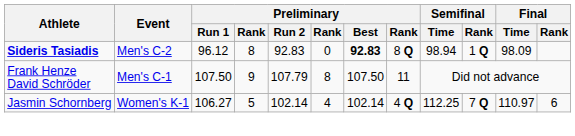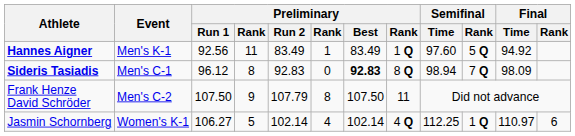 <table class="wikitable" style="font-size:90%">
 <tr>
 <th rowspan="2">Athlete</th>
 <th rowspan="2">Event</th>
 <th colspan="6">Preliminary</th>
 <th colspan="2">Semifinal</th>
 <th colspan="2">Final</th>
 </tr>
 <tr style="font-size:95%">
 <th>Run 1</th>
 <th>Rank</th>
 <th>Run 2</th>
 <th>Rank</th>
 <th>Best</th>
 <th>Rank</th>
 <th>Time</th>
 <th>Rank</th>
 <th>Time</th>
 <th>Rank</th>
 </tr>
 <tr align=center>
+<td align=left><strong><a href='#'>Hannes Aigner</a></strong></td>
+<td align=left><a href='#'>Men's K-1</a></td>
+<td>92.56</td>
+<td>11</td>
+<td>83.49</td>
+<td>1</td>
+<td>83.49</td>
+<td>1 <strong>Q</strong></td>
+<td>97.60</td>
+<td>5 <strong>Q</strong></td>
+<td>94.92</td>
+<td></td>
+</tr>
+<tr align=center>
 <td align=left><strong><a href='#'>Sideris Tasiadis</a></strong></td>
-<td align=left><a href='#'>Men's C-2</a></td>
+<td align=left><a href='#'>Men's C-1</a></td>
 <td>96.12</td>
 <td>8</td>
 <td>92.83</td>
 <td>0</td>
 <td><strong>92.83</strong></td>
 <td>8 <strong>Q</strong></td>
 <td>98.94</td>
-<td>1 <strong>Q</strong></td>
+<td>7 <strong>Q</strong></td>
 <td>98.09</td>
 <td></td>
 </tr>
 <tr align=center>
 <td align=left><a href='#'>Frank Henze</a><br><a href='#'>David Schröder</a></td>
-<td align=left><a href='#'>Men's C-1</a></td>
+<td align=left><a href='#'>Men's C-2</a></td>
 <td>107.50</td>
 <td>9</td>
 <td>107.79</td>
 <td>8</td>
 <td>107.50</td>
 <td>11</td>
 <td colspan=4>Did not advance</td>
 </tr>
 <tr align=center>
 <td align=left><a href='#'>Jasmin Schornberg</a></td>
 <td align=left><a href='#'>Women's K-1</a></td>
 <td>106.27</td>
 <td>5</td>
 <td>102.14</td>
 <td>4</td>
 <td>102.14</td>
 <td>4 <strong>Q</strong></td>
 <td>112.25</td>
-<td>7 <strong>Q</strong></td>
+<td>1 <strong>Q</strong></td>
 <td>110.97</td>
 <td>6</td>
 </tr>
 </table>
